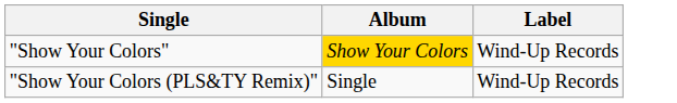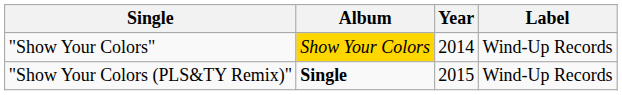 <table class="wikitable" style="text-align:center;">
 <tr>
 <th>Single</th>
 <th>Album</th>
+<th>Year</th>
 <th>Label</th>
 </tr>
 <tr>
 <td style="text-align:left;">"Show Your Colors"</td>
 <td style="background: gold; text-align:left;"><em>Show Your Colors</em></td>
+<td>2014</td>
 <td>Wind-Up Records</td>
 </tr>
 <tr>
 <td style="text-align:left;">"Show Your Colors (PLS&TY Remix)"</td>
-<td style="text-align:left;">Single</td>
+<td style="text-align:left;"><strong>Single</strong></td>
+<td>2015</td>
 <td>Wind-Up Records</td>
 </tr>
 </table>
